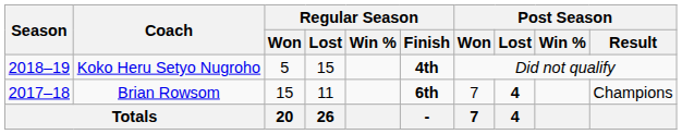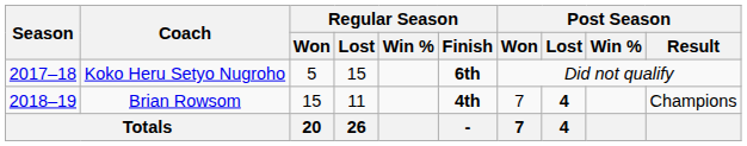 <table class="wikitable" style="font-size: 95%; text-align:center;">
 <tr>
 <th rowspan="2">Season</th>
 <th rowspan="2">Coach</th>
 <th colspan="4">Regular Season</th>
 <th colspan="4">Post Season</th>
 </tr>
 <tr>
 <th>Won</th>
 <th>Lost</th>
 <th>Win %</th>
 <th>Finish</th>
 <th>Won</th>
 <th>Lost</th>
 <th>Win %</th>
 <th>Result</th>
 </tr>
 <tr>
-<td><a href='#'>2018–19</a></td>
+<td><a href='#'>2017–18</a></td>
 <td><a href='#'>Koko Heru Setyo Nugroho</a></td>
 <td>5</td>
 <td>15</td>
 <td></td>
-<td><strong>4th</strong></td>
+<td><strong>6th</strong></td>
 <td colspan="4"><em>Did not qualify</em></td>
 </tr>
 <tr>
-<td><a href='#'>2017–18</a></td>
+<td><a href='#'>2018–19</a></td>
 <td><a href='#'>Brian Rowsom</a></td>
 <td>15</td>
 <td>11</td>
 <td></td>
-<td><strong>6th</strong></td>
+<td><strong>4th</strong></td>
 <td>7</td>
 <td><strong>4</strong></td>
 <td></td>
 <td>Champions</td>
 </tr>
 <tr>
 <th colspan="2">Totals</th>
 <th>20</th>
 <th>26</th>
 <th></th>
 <th>-</th>
 <th>7</th>
 <th>4</th>
 <th></th>
 <th></th>
 </tr>
 </table>
